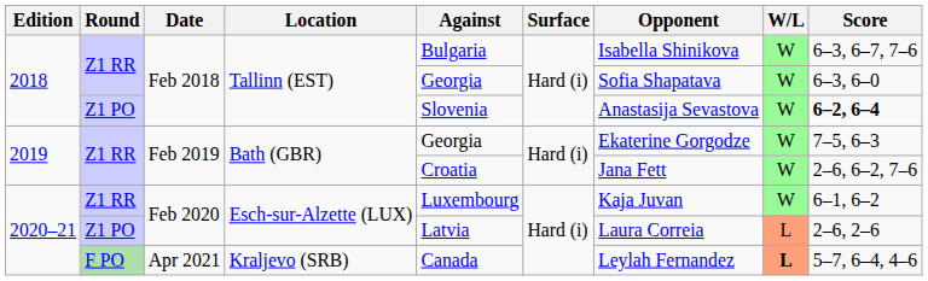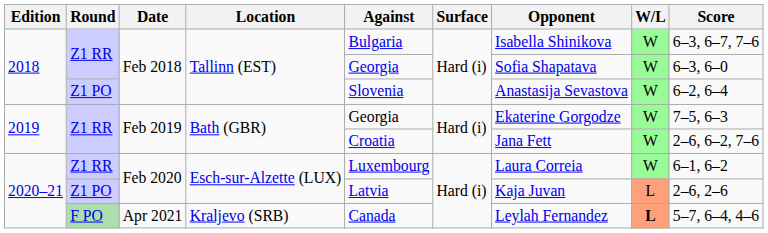 <table class="wikitable">
 <tr>
 <th>Edition</th>
 <th>Round</th>
 <th>Date</th>
 <th>Location</th>
 <th>Against</th>
 <th>Surface</th>
 <th>Opponent</th>
 <th>W/L</th>
 <th>Score</th>
 </tr>
 <tr>
 <td rowspan="3"><a href='#'>2018</a></td>
 <td rowspan="2" bgcolor=#ccf><a href='#'>Z1 RR</a></td>
 <td rowspan="3">Feb 2018</td>
 <td rowspan="3"><a href='#'>Tallinn</a> (EST)</td>
 <td> <a href='#'>Bulgaria</a></td>
 <td rowspan="3">Hard (i)</td>
 <td><a href='#'>Isabella Shinikova</a></td>
 <td align=center bgcolor=98FB98>W</td>
 <td>6–3, 6–7, 7–6</td>
 </tr>
 <tr>
 <td> <a href='#'>Georgia</a></td>
 <td><a href='#'>Sofia Shapatava</a></td>
 <td align=center bgcolor=98FB98>W</td>
 <td>6–3, 6–0</td>
 </tr>
 <tr>
 <td bgcolor=#ccf><a href='#'>Z1 PO</a></td>
 <td> <a href='#'>Slovenia</a></td>
 <td><a href='#'>Anastasija Sevastova</a></td>
 <td align=center bgcolor=98FB98>W</td>
-<td><strong>6–2, 6–4</strong></td>
+<td>6–2, 6–4</td>
 </tr>
 <tr>
 <td rowspan="2"><a href='#'>2019</a></td>
 <td rowspan="2" bgcolor=#ccf><a href='#'>Z1 RR</a></td>
 <td rowspan="2">Feb 2019</td>
 <td rowspan="2"><a href='#'>Bath</a> (GBR)</td>
 <td> Georgia</td>
 <td rowspan="2">Hard (i)</td>
 <td><a href='#'>Ekaterine Gorgodze</a></td>
 <td align=center bgcolor=98FB98>W</td>
 <td>7–5, 6–3</td>
 </tr>
 <tr>
 <td> <a href='#'>Croatia</a></td>
 <td><a href='#'>Jana Fett</a></td>
 <td align=center bgcolor=98FB98>W</td>
 <td>2–6, 6–2, 7–6</td>
 </tr>
 <tr>
 <td rowspan="3"><a href='#'>2020–21</a></td>
 <td bgcolor=#ccf><a href='#'>Z1 RR</a></td>
 <td rowspan="2">Feb 2020</td>
 <td rowspan="2"><a href='#'>Esch-sur-Alzette</a> (LUX)</td>
 <td> <a href='#'>Luxembourg</a></td>
 <td rowspan="3">Hard (i)</td>
-<td><a href='#'>Kaja Juvan</a></td>
+<td><a href='#'>Laura Correia</a></td>
 <td align=center bgcolor=98FB98>W</td>
 <td>6–1, 6–2</td>
 </tr>
 <tr>
 <td bgcolor=#ccf><a href='#'>Z1 PO</a></td>
 <td> <a href='#'>Latvia</a></td>
-<td><a href='#'>Laura Correia</a></td>
+<td><a href='#'>Kaja Juvan</a></td>
 <td align=center bgcolor=ffa07a>L</td>
 <td>2–6, 2–6</td>
 </tr>
 <tr>
 <td bgcolor=addfad><a href='#'>F PO</a></td>
 <td>Apr 2021</td>
 <td><a href='#'>Kraljevo</a> (SRB)</td>
 <td> <a href='#'>Canada</a></td>
 <td><a href='#'>Leylah Fernandez</a></td>
 <td align=center bgcolor=ffa07a><strong>L</strong></td>
 <td>5–7, 6–4, 4–6</td>
 </tr>
 </table>
